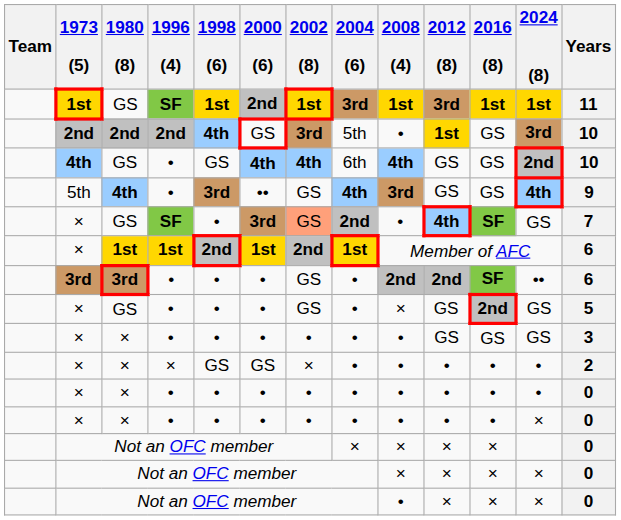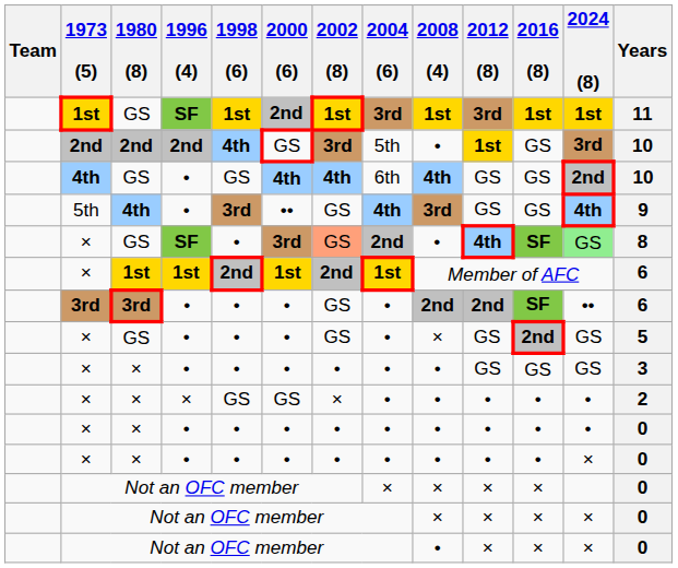 <table class="wikitable" style="text-align: center">
 <tr>
 <th>Team</th>
 <th><a href='#'>1973</a> <br>  <br> (5)</th>
 <th><a href='#'>1980</a> <br>  <br> (8)</th>
 <th><a href='#'>1996</a> <br>  <br> (4)</th>
 <th><a href='#'>1998</a> <br>  <br> (6)</th>
 <th><a href='#'>2000</a> <br>  <br> (6)</th>
 <th><a href='#'>2002</a> <br>  <br> (8)</th>
 <th><a href='#'>2004</a> <br>  <br> (6)</th>
 <th><a href='#'>2008</a> <br>  <br> (4)</th>
 <th><a href='#'>2012</a> <br>  <br> (8)</th>
 <th><a href='#'>2016</a> <br>  <br> (8)</th>
 <th><a href='#'>2024</a> <br>  <br>  <br>(8)</th>
 <th>Years</th>
 </tr>
 <tr>
 <td align=left></td>
 <td style="border:3px solid red" bgcolor=Gold><strong>1st</strong></td>
 <td>GS</td>
 <td bgcolor=#81c846><strong>SF</strong></td>
 <td bgcolor=Gold><strong>1st</strong></td>
 <td bgcolor=Silver><strong>2nd</strong></td>
 <td style="border:3px solid red" bgcolor=Gold><strong>1st</strong></td>
 <td bgcolor=#cc9966><strong>3rd</strong></td>
 <td bgcolor=Gold><strong>1st</strong></td>
 <td bgcolor=#cc9966><strong>3rd</strong></td>
 <td bgcolor=Gold><strong>1st</strong></td>
 <td bgcolor=Gold><strong>1st</strong></td>
 <th>11</th>
 </tr>
 <tr>
 <td align=left></td>
 <td bgcolor=Silver><strong>2nd</strong></td>
 <td bgcolor=Silver><strong>2nd</strong></td>
 <td bgcolor=Silver><strong>2nd</strong></td>
 <td bgcolor=#9acdff><strong>4th</strong></td>
 <td style="border:3px solid red">GS</td>
 <td bgcolor=#cc9966><strong>3rd</strong></td>
 <td>5th</td>
 <td>•</td>
 <td bgcolor=Gold><strong>1st</strong></td>
 <td>GS</td>
 <td bgcolor=#cc9966><strong>3rd</strong></td>
 <th>10</th>
 </tr>
 <tr>
 <td align=left></td>
 <td bgcolor=#9acdff><strong>4th</strong></td>
 <td>GS</td>
 <td>•</td>
 <td>GS</td>
 <td bgcolor=#9acdff><strong>4th</strong></td>
 <td bgcolor=#9acdff><strong>4th</strong></td>
 <td>6th</td>
 <td bgcolor=#9acdff><strong>4th</strong></td>
 <td>GS</td>
 <td>GS</td>
 <td style="border:3px solid red" bgcolor=Silver><strong>2nd</strong></td>
 <th>10</th>
 </tr>
 <tr>
 <td align=left></td>
 <td>5th</td>
 <td bgcolor=#9acdff><strong>4th</strong></td>
 <td>•</td>
 <td bgcolor=#cc9966><strong>3rd</strong></td>
 <td>••</td>
 <td>GS</td>
 <td bgcolor=#9acdff><strong>4th</strong></td>
 <td bgcolor=#cc9966><strong>3rd</strong></td>
 <td>GS</td>
 <td>GS</td>
 <td style="border:3px solid red" bgcolor=#9acdff><strong>4th</strong></td>
 <th>9</th>
 </tr>
 <tr>
 <td align=left></td>
 <td>×</td>
 <td>GS</td>
 <td bgcolor=#81c846><strong>SF</strong></td>
 <td>•</td>
 <td bgcolor=#cc9966><strong>3rd</strong></td>
 <td style="background: lightsalmon;">GS</td>
 <td bgcolor=Silver><strong>2nd</strong></td>
 <td>•</td>
 <td style="border:3px solid red" bgcolor=#9acdff><strong>4th</strong></td>
 <td bgcolor=#81c846><strong>SF</strong></td>
-<td>GS</td>
-<th>7</th>
+<td style="background: lightgreen;">GS</td>
+<th>8</th>
 </tr>
 <tr>
 <td align=left></td>
 <td>×</td>
 <td bgcolor=Gold><strong>1st</strong></td>
 <td bgcolor=Gold><strong>1st</strong></td>
 <td style="border:3px solid red" bgcolor=Silver><strong>2nd</strong></td>
 <td bgcolor=Gold><strong>1st</strong></td>
 <td bgcolor=Silver><strong>2nd</strong></td>
 <td style="border:3px solid red" bgcolor=Gold><strong>1st</strong></td>
 <td colspan=4><em>Member of <a href='#'>AFC</a></em></td>
 <th>6</th>
 </tr>
 <tr>
 <td align=left></td>
 <td bgcolor=#cc9966><strong>3rd</strong></td>
 <td style="border:3px solid red" bgcolor=#cc9966><strong>3rd</strong></td>
 <td>•</td>
 <td>•</td>
 <td>•</td>
 <td>GS</td>
 <td>•</td>
 <td bgcolor=Silver><strong>2nd</strong></td>
 <td bgcolor=Silver><strong>2nd</strong></td>
 <td bgcolor=#81c846><strong>SF</strong></td>
 <td>••</td>
 <th>6</th>
 </tr>
 <tr>
 <td align=left></td>
 <td>×</td>
 <td>GS</td>
 <td>•</td>
 <td>•</td>
 <td>•</td>
 <td>GS</td>
 <td>•</td>
 <td>×</td>
 <td>GS</td>
 <td style="border:3px solid red" bgcolor=Silver><strong>2nd</strong></td>
 <td>GS</td>
 <th>5</th>
 </tr>
 <tr>
 <td align=left></td>
 <td>×</td>
 <td>×</td>
 <td>•</td>
 <td>•</td>
 <td>•</td>
 <td>•</td>
 <td>•</td>
 <td>•</td>
 <td>GS</td>
 <td>GS</td>
 <td>GS</td>
 <th>3</th>
 </tr>
 <tr>
 <td align=left></td>
 <td>×</td>
 <td>×</td>
 <td>×</td>
 <td>GS</td>
 <td>GS</td>
 <td>×</td>
 <td>•</td>
 <td>•</td>
 <td>•</td>
 <td>•</td>
 <td>•</td>
 <th>2</th>
 </tr>
 <tr>
 <td align=left></td>
 <td>×</td>
 <td>×</td>
 <td>•</td>
 <td>•</td>
 <td>•</td>
 <td>•</td>
 <td>•</td>
 <td>•</td>
 <td>•</td>
 <td>•</td>
 <td>•</td>
 <th>0</th>
 </tr>
 <tr>
 <td align=left></td>
 <td>×</td>
 <td>×</td>
 <td>•</td>
 <td>•</td>
 <td>•</td>
 <td>•</td>
 <td>•</td>
 <td>•</td>
 <td>•</td>
 <td>•</td>
 <td>×</td>
 <th>0</th>
 </tr>
 <tr>
 <td align=left></td>
 <td colspan=6><em>Not an <a href='#'>OFC</a> member</em></td>
 <td>×</td>
 <td>×</td>
 <td>×</td>
 <td>×</td>
 <td></td>
 <th>0</th>
 </tr>
 <tr>
 <td align=left></td>
 <td colspan=7><em>Not an <a href='#'>OFC</a> member</em></td>
 <td>×</td>
 <td>×</td>
 <td>×</td>
 <td>×</td>
 <th>0</th>
 </tr>
 <tr>
 <td align=left></td>
 <td colspan=7><em>Not an <a href='#'>OFC</a> member</em></td>
 <td>•</td>
 <td>×</td>
 <td>×</td>
 <td>×</td>
 <th>0</th>
 </tr>
 </table>
